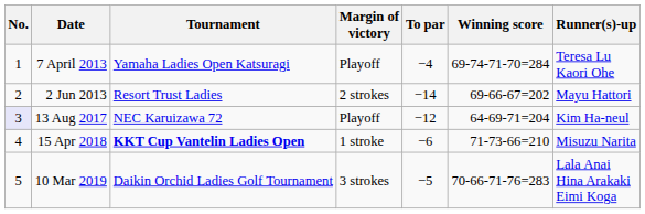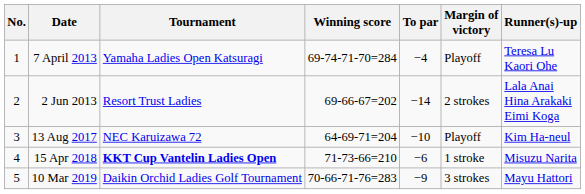 <table class="wikitable" style="font-size:95%;">
 <tr>
 <th>No.</th>
 <th>Date</th>
 <th>Tournament</th>
+<th>Winning score</th>
+<th>To par</th>
 <th>Margin of<br>victory</th>
-<th>To par</th>
-<th>Winning score</th>
 <th>Runner(s)-up</th>
 </tr>
 <tr>
 <td align=center>1</td>
 <td align=right>7 April <a href='#'>2013</a></td>
 <td><a href='#'>Yamaha Ladies Open Katsuragi</a></td>
+<td align=right>69-74-71-70=284</td>
+<td align=center>−4</td>
 <td>Playoff</td>
-<td align=center>−4</td>
-<td align=right>69-74-71-70=284</td>
 <td> <a href='#'>Teresa Lu</a><br> <a href='#'>Kaori Ohe</a></td>
 </tr>
 <tr>
 <td align=center>2</td>
 <td align=right>2 Jun 2013</td>
 <td><a href='#'>Resort Trust Ladies</a></td>
+<td align=right>69-66-67=202</td>
+<td align=center>−14</td>
 <td>2 strokes</td>
-<td align=center>−14</td>
-<td align=right>69-66-67=202</td>
-<td> <a href='#'>Mayu Hattori</a></td>
+<td> <a href='#'>Lala Anai</a><br> <a href='#'>Hina Arakaki</a><br> <a href='#'>Eimi Koga</a></td>
 </tr>
 <tr>
-<td align=center style="background: lavender;">3</td>
+<td align=center>3</td>
 <td align=right>13 Aug <a href='#'>2017</a></td>
 <td><a href='#'>NEC Karuizawa 72</a></td>
+<td align=right>64-69-71=204</td>
+<td align=center>−10</td>
 <td>Playoff</td>
-<td align=center>−12</td>
-<td align=right>64-69-71=204</td>
 <td> <a href='#'>Kim Ha-neul</a></td>
 </tr>
 <tr>
 <td align=center>4</td>
 <td align=right>15 Apr <a href='#'>2018</a></td>
 <td><strong><a href='#'>KKT Cup Vantelin Ladies Open</a></strong></td>
+<td align=right>71-73-66=210</td>
+<td align=center>−6</td>
 <td>1 stroke</td>
-<td align=center>−6</td>
-<td align=right>71-73-66=210</td>
 <td> <a href='#'>Misuzu Narita</a></td>
 </tr>
 <tr>
 <td align=center>5</td>
 <td align=right>10 Mar <a href='#'>2019</a></td>
 <td><a href='#'>Daikin Orchid Ladies Golf Tournament</a></td>
+<td align=right>70-66-71-76=283</td>
+<td align=center>−9</td>
 <td>3 strokes</td>
-<td align=center>−5</td>
-<td align=right>70-66-71-76=283</td>
-<td> <a href='#'>Lala Anai</a><br> <a href='#'>Hina Arakaki</a><br> <a href='#'>Eimi Koga</a></td>
+<td> <a href='#'>Mayu Hattori</a></td>
 </tr>
 </table>
